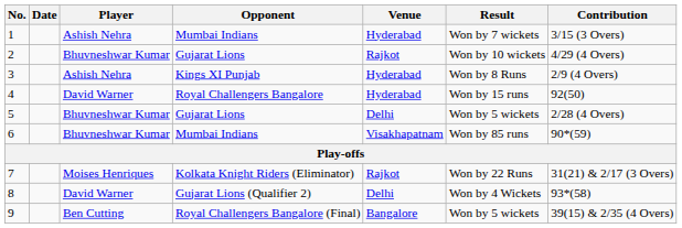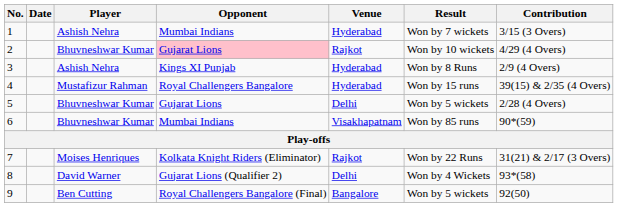 <table class="wikitable">
 <tr>
 <th>No.</th>
 <th>Date</th>
 <th>Player</th>
 <th>Opponent</th>
 <th>Venue</th>
 <th>Result</th>
 <th>Contribution</th>
 </tr>
 <tr>
 <td>1</td>
 <td></td>
 <td><a href='#'>Ashish Nehra</a></td>
 <td><a href='#'>Mumbai Indians</a></td>
 <td><a href='#'>Hyderabad</a></td>
 <td>Won by 7 wickets</td>
 <td>3/15 (3 Overs)</td>
 </tr>
 <tr>
 <td>2</td>
 <td></td>
 <td><a href='#'>Bhuvneshwar Kumar</a></td>
-<td><a href='#'>Gujarat Lions</a></td>
+<td style="background: pink;"><a href='#'>Gujarat Lions</a></td>
 <td><a href='#'>Rajkot</a></td>
 <td>Won by 10 wickets</td>
 <td>4/29 (4 Overs)</td>
 </tr>
 <tr>
 <td>3</td>
 <td></td>
 <td><a href='#'>Ashish Nehra</a></td>
 <td><a href='#'>Kings XI Punjab</a></td>
 <td><a href='#'>Hyderabad</a></td>
 <td>Won by 8 Runs</td>
 <td>2/9 (4 Overs)</td>
 </tr>
 <tr>
 <td>4</td>
 <td></td>
-<td><a href='#'>David Warner</a></td>
+<td><a href='#'>Mustafizur Rahman</a></td>
 <td><a href='#'>Royal Challengers Bangalore</a></td>
 <td><a href='#'>Hyderabad</a></td>
 <td>Won by 15 runs</td>
-<td>92(50)</td>
+<td>39(15) & 2/35 (4 Overs)</td>
 </tr>
 <tr>
 <td>5</td>
 <td></td>
 <td><a href='#'>Bhuvneshwar Kumar</a></td>
 <td><a href='#'>Gujarat Lions</a></td>
 <td><a href='#'>Delhi</a></td>
 <td>Won by 5 wickets</td>
 <td>2/28 (4 Overs)</td>
 </tr>
 <tr>
 <td>6</td>
 <td></td>
 <td><a href='#'>Bhuvneshwar Kumar</a></td>
 <td><a href='#'>Mumbai Indians</a></td>
 <td><a href='#'>Visakhapatnam</a></td>
 <td>Won by 85 runs</td>
 <td>90*(59)</td>
 </tr>
 <tr>
 <th colspan="7" style="text-align:center;">Play-offs</th>
 </tr>
 <tr>
 <td>7</td>
 <td></td>
 <td><a href='#'>Moises Henriques</a></td>
 <td><a href='#'>Kolkata Knight Riders</a> (Eliminator)</td>
 <td><a href='#'>Rajkot</a></td>
 <td>Won by 22 Runs</td>
 <td>31(21) & 2/17 (3 Overs)</td>
 </tr>
 <tr>
 <td>8</td>
 <td></td>
 <td><a href='#'>David Warner</a></td>
 <td><a href='#'>Gujarat Lions</a> (Qualifier 2)</td>
 <td><a href='#'>Delhi</a></td>
 <td>Won by 4 Wickets</td>
 <td>93*(58)</td>
 </tr>
 <tr>
 <td>9</td>
 <td></td>
 <td><a href='#'>Ben Cutting</a></td>
 <td><a href='#'>Royal Challengers Bangalore</a> (Final)</td>
 <td><a href='#'>Bangalore</a></td>
 <td>Won by 5 wickets</td>
-<td>39(15) & 2/35 (4 Overs)</td>
+<td>92(50)</td>
 </tr>
 </table>
